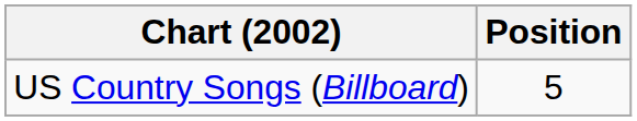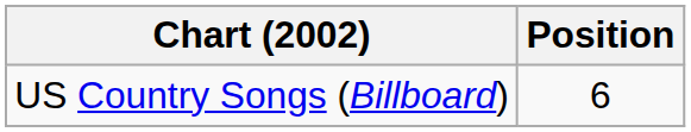 <table class="wikitable sortable">
 <tr>
 <th scope="col">Chart (2002)</th>
 <th scope="col">Position</th>
 </tr>
 <tr>
 <td>US <a href='#'>Country Songs</a> (<em><a href='#'>Billboard</a></em>)</td>
-<td align="center">5</td>
+<td align="center">6</td>
 </tr>
 </table>
